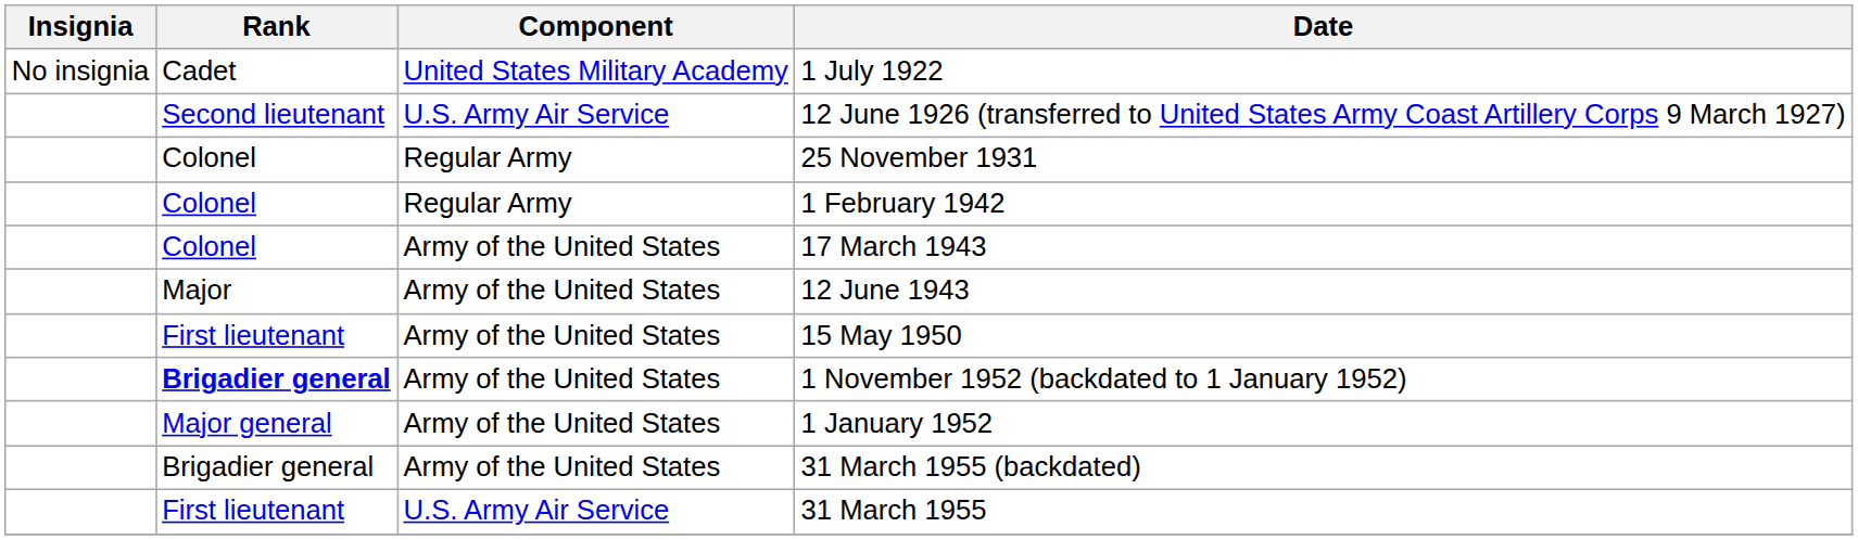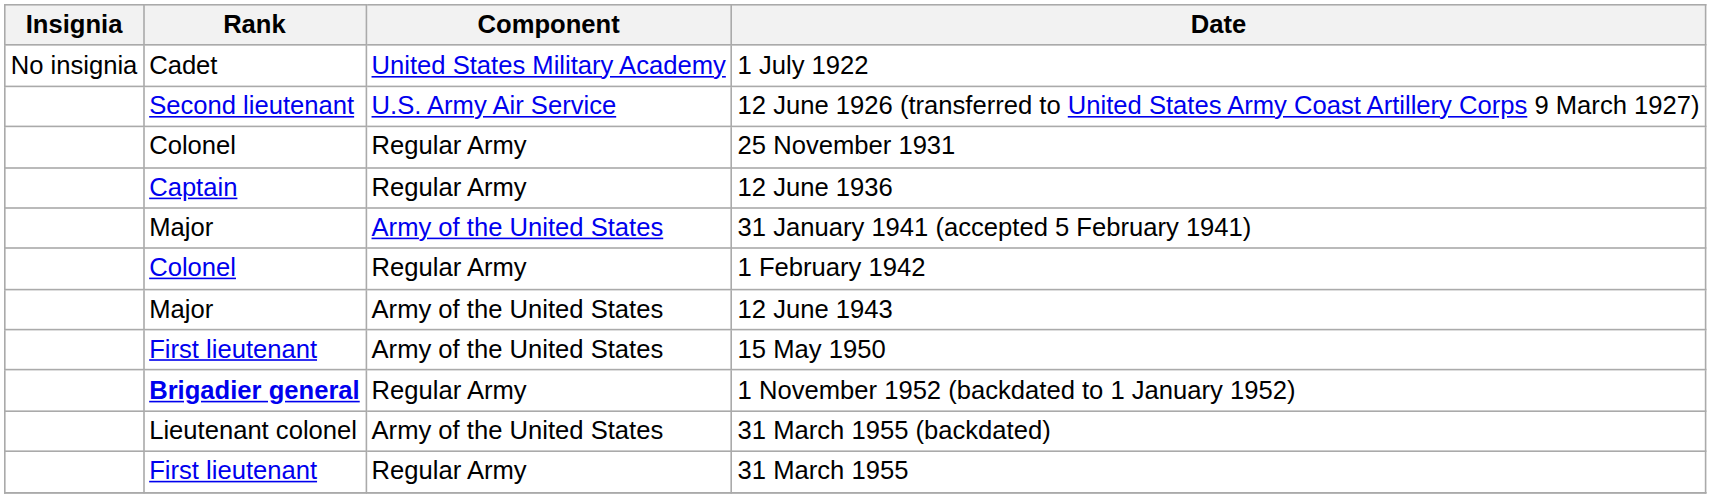 <table class="wikitable" style="background:white">
 <tr>
 <th>Insignia</th>
 <th>Rank</th>
 <th>Component</th>
 <th>Date</th>
 </tr>
 <tr>
 <td align="center">No insignia</td>
 <td>Cadet</td>
 <td><a href='#'>United States Military Academy</a></td>
 <td>1 July 1922</td>
 </tr>
 <tr>
 <td align="center"></td>
 <td><a href='#'>Second lieutenant</a></td>
 <td><a href='#'>U.S. Army Air Service</a></td>
 <td>12 June 1926 (transferred to <a href='#'>United States Army Coast Artillery Corps</a> 9 March 1927)</td>
 </tr>
 <tr>
 <td align="center"></td>
 <td>Colonel</td>
 <td>Regular Army</td>
 <td>25 November 1931</td>
 </tr>
 <tr>
 <td align="center"></td>
-<td><a href='#'>Colonel</a></td>
+<td><a href='#'>Captain</a></td>
 <td>Regular Army</td>
-<td>1 February 1942</td>
+<td>12 June 1936</td>
+</tr>
+<tr>
+<td align="center"></td>
+<td>Major</td>
+<td><a href='#'>Army of the United States</a></td>
+<td>31 January 1941 (accepted 5 February 1941)</td>
 </tr>
 <tr>
 <td align="center"></td>
 <td><a href='#'>Colonel</a></td>
-<td>Army of the United States</td>
-<td>17 March 1943</td>
+<td>Regular Army</td>
+<td>1 February 1942</td>
 </tr>
 <tr>
 <td align="center"></td>
 <td>Major</td>
 <td>Army of the United States</td>
 <td>12 June 1943</td>
 </tr>
 <tr>
 <td align="center"></td>
 <td><a href='#'>First lieutenant</a></td>
 <td>Army of the United States</td>
 <td>15 May 1950</td>
 </tr>
 <tr>
 <td align="center"></td>
 <td><strong><a href='#'>Brigadier general</a></strong></td>
-<td>Army of the United States</td>
+<td>Regular Army</td>
 <td>1 November 1952 (backdated to 1 January 1952)</td>
 </tr>
 <tr>
 <td align="center"></td>
-<td><a href='#'>Major general</a></td>
-<td>Army of the United States</td>
-<td>1 January 1952</td>
-</tr>
-<tr>
-<td align="center"></td>
-<td>Brigadier general</td>
+<td>Lieutenant colonel</td>
 <td>Army of the United States</td>
 <td>31 March 1955 (backdated)</td>
 </tr>
 <tr>
 <td align="center"></td>
 <td><a href='#'>First lieutenant</a></td>
-<td><a href='#'>U.S. Army Air Service</a></td>
+<td>Regular Army</td>
 <td>31 March 1955</td>
 </tr>
 <tr>
 </tr>
 </table>
